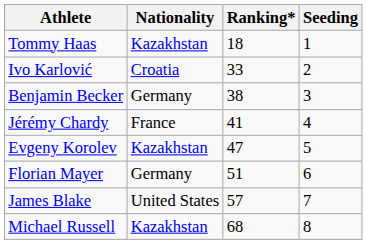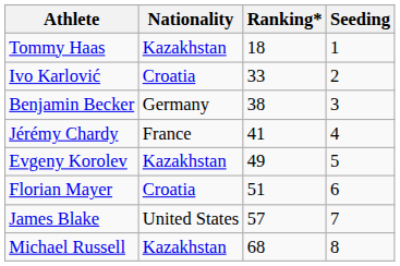 <table class="wikitable" border="1">
 <tr>
 <th>Athlete</th>
 <th>Nationality</th>
 <th>Ranking*</th>
 <th>Seeding</th>
 </tr>
 <tr>
 <td><a href='#'>Tommy Haas</a></td>
 <td> <a href='#'>Kazakhstan</a></td>
 <td>18</td>
 <td>1</td>
 </tr>
 <tr>
 <td><a href='#'>Ivo Karlović</a></td>
 <td> <a href='#'>Croatia</a></td>
 <td>33</td>
 <td>2</td>
 </tr>
 <tr>
 <td><a href='#'>Benjamin Becker</a></td>
 <td> Germany</td>
 <td>38</td>
 <td>3</td>
 </tr>
 <tr>
 <td><a href='#'>Jérémy Chardy</a></td>
 <td> France</td>
 <td>41</td>
 <td>4</td>
 </tr>
 <tr>
 <td><a href='#'>Evgeny Korolev</a></td>
 <td> <a href='#'>Kazakhstan</a></td>
-<td>47</td>
+<td>49</td>
 <td>5</td>
 </tr>
 <tr>
 <td><a href='#'>Florian Mayer</a></td>
-<td> Germany</td>
+<td> <a href='#'>Croatia</a></td>
 <td>51</td>
 <td>6</td>
 </tr>
 <tr>
 <td><a href='#'>James Blake</a></td>
 <td> United States</td>
 <td>57</td>
 <td>7</td>
 </tr>
 <tr>
 <td><a href='#'>Michael Russell</a></td>
 <td> <a href='#'>Kazakhstan</a></td>
 <td>68</td>
 <td>8</td>
 </tr>
 </table>
